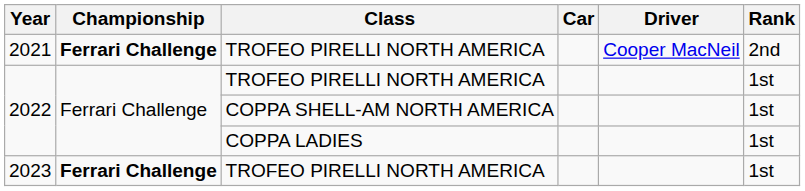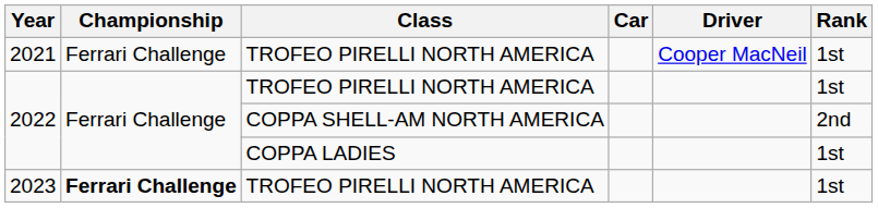 <table class="wikitable">
 <tr>
 <th>Year</th>
 <th>Championship</th>
 <th>Class</th>
 <th>Car</th>
 <th>Driver</th>
 <th>Rank</th>
 </tr>
 <tr>
 <td>2021</td>
-<td><strong>Ferrari Challenge</strong></td>
+<td>Ferrari Challenge</td>
 <td>TROFEO PIRELLI NORTH AMERICA</td>
 <td></td>
 <td><a href='#'>Cooper MacNeil</a></td>
-<td>2nd</td>
+<td>1st</td>
 </tr>
 <tr>
 <td rowspan="3">2022</td>
 <td rowspan="3">Ferrari Challenge</td>
 <td>TROFEO PIRELLI NORTH AMERICA</td>
 <td></td>
 <td></td>
 <td>1st</td>
 </tr>
 <tr>
 <td>COPPA SHELL-AM NORTH AMERICA</td>
 <td></td>
 <td></td>
-<td>1st</td>
+<td>2nd</td>
 </tr>
 <tr>
 <td>COPPA LADIES</td>
 <td></td>
 <td></td>
 <td>1st</td>
 </tr>
 <tr>
 <td>2023</td>
 <td><strong>Ferrari Challenge</strong></td>
 <td>TROFEO PIRELLI NORTH AMERICA</td>
 <td></td>
 <td></td>
 <td>1st</td>
 </tr>
 </table>
